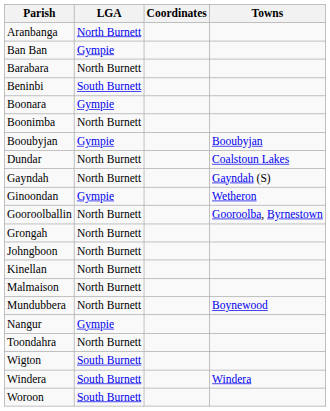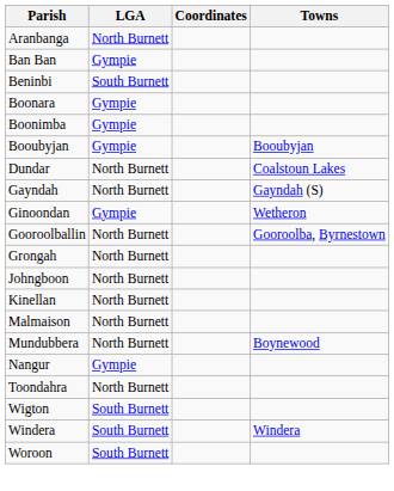 <table class="wikitable sortable">
 <tr>
 <th>Parish</th>
 <th>LGA</th>
 <th>Coordinates</th>
 <th>Towns</th>
 </tr>
 <tr>
 <td>Aranbanga</td>
 <td><a href='#'>North Burnett</a></td>
 <td></td>
 <td></td>
 </tr>
 <tr>
 <td>Ban Ban</td>
 <td><a href='#'>Gympie</a></td>
 <td></td>
 <td></td>
 </tr>
 <tr>
-<td>Barabara</td>
-<td>North Burnett</td>
-<td></td>
-<td></td>
-</tr>
-<tr>
 <td>Beninbi</td>
 <td><a href='#'>South Burnett</a></td>
 <td></td>
 <td></td>
 </tr>
 <tr>
 <td>Boonara</td>
 <td><a href='#'>Gympie</a></td>
 <td></td>
 <td></td>
 </tr>
 <tr>
 <td>Boonimba</td>
-<td>North Burnett</td>
+<td><a href='#'>Gympie</a></td>
 <td></td>
 <td></td>
 </tr>
 <tr>
 <td>Booubyjan</td>
 <td><a href='#'>Gympie</a></td>
 <td></td>
 <td><a href='#'>Booubyjan</a></td>
 </tr>
 <tr>
 <td>Dundar</td>
 <td>North Burnett</td>
 <td></td>
 <td><a href='#'>Coalstoun Lakes</a></td>
 </tr>
 <tr>
 <td>Gayndah</td>
 <td>North Burnett</td>
 <td></td>
 <td><a href='#'>Gayndah</a> (S)</td>
 </tr>
 <tr>
 <td>Ginoondan</td>
 <td><a href='#'>Gympie</a></td>
 <td></td>
 <td><a href='#'>Wetheron</a></td>
 </tr>
 <tr>
 <td>Gooroolballin</td>
 <td>North Burnett</td>
 <td></td>
 <td><a href='#'>Gooroolba</a>, <a href='#'>Byrnestown</a></td>
 </tr>
 <tr>
 <td>Grongah</td>
 <td>North Burnett</td>
 <td></td>
 <td></td>
 </tr>
 <tr>
 <td>Johngboon</td>
 <td>North Burnett</td>
 <td></td>
 <td></td>
 </tr>
 <tr>
 <td>Kinellan</td>
 <td>North Burnett</td>
 <td></td>
 <td></td>
 </tr>
 <tr>
 <td>Malmaison</td>
 <td>North Burnett</td>
 <td></td>
 <td></td>
 </tr>
 <tr>
 <td>Mundubbera</td>
 <td>North Burnett</td>
 <td></td>
 <td><a href='#'>Boynewood</a></td>
 </tr>
 <tr>
 <td>Nangur</td>
 <td><a href='#'>Gympie</a></td>
 <td></td>
 <td></td>
 </tr>
 <tr>
 <td>Toondahra</td>
 <td>North Burnett</td>
 <td></td>
 <td></td>
 </tr>
 <tr>
 <td>Wigton</td>
 <td><a href='#'>South Burnett</a></td>
 <td></td>
 <td></td>
 </tr>
 <tr>
 <td>Windera</td>
 <td><a href='#'>South Burnett</a></td>
 <td></td>
 <td><a href='#'>Windera</a></td>
 </tr>
 <tr>
 <td>Woroon</td>
 <td><a href='#'>South Burnett</a></td>
 <td></td>
 <td></td>
 </tr>
 </table>
